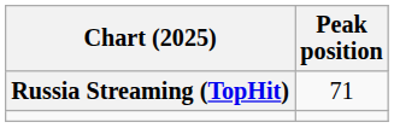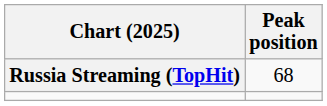 <table class="wikitable plainrowheaders" style="text-align:center">
 <tr>
 <th scope="col">Chart (2025)</th>
 <th scope="col">Peak<br>position</th>
 </tr>
 <tr>
 <th scope="row">Russia Streaming (<a href='#'>TopHit</a>)</th>
-<td>71</td>
+<td>68</td>
 </tr>
 <tr>
 <td></td>
 </tr>
 </table>
